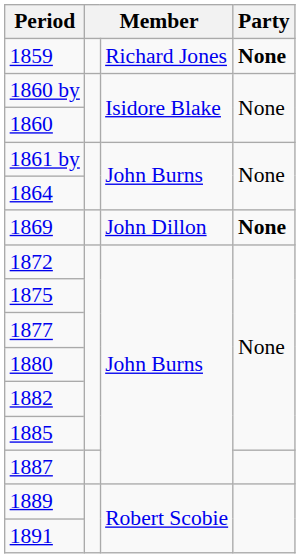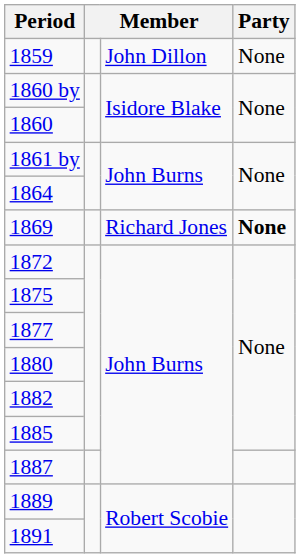 <table class="wikitable">
 <tr>
 <th>Period</th>
 <th colspan="2">Member</th>
 <th>Party</th>
 </tr>
 <tr>
 <td><a href='#'>1859</a></td>
 <td> </td>
-<td><a href='#'>Richard Jones</a></td>
-<td><strong>None</strong></td>
+<td><a href='#'>John Dillon</a></td>
+<td>None</td>
 </tr>
 <tr>
 <td><a href='#'>1860 by</a></td>
 <td rowspan="2" > </td>
 <td rowspan="2"><a href='#'>Isidore Blake</a></td>
 <td rowspan="2">None</td>
 </tr>
 <tr>
 <td><a href='#'>1860</a></td>
 </tr>
 <tr>
 <td><a href='#'>1861 by</a></td>
 <td rowspan="2" > </td>
 <td rowspan="2"><a href='#'>John Burns</a></td>
 <td rowspan="2">None</td>
 </tr>
 <tr>
 <td><a href='#'>1864</a></td>
 </tr>
 <tr>
 <td><a href='#'>1869</a></td>
 <td> </td>
-<td><a href='#'>John Dillon</a></td>
+<td><a href='#'>Richard Jones</a></td>
 <td><strong>None</strong></td>
 </tr>
 <tr>
 <td><a href='#'>1872</a></td>
 <td rowspan="6" > </td>
 <td rowspan="7"><a href='#'>John Burns</a></td>
 <td rowspan="6">None</td>
 </tr>
 <tr>
 <td><a href='#'>1875</a></td>
 </tr>
 <tr>
 <td><a href='#'>1877</a></td>
 </tr>
 <tr>
 <td><a href='#'>1880</a></td>
 </tr>
 <tr>
 <td><a href='#'>1882</a></td>
 </tr>
 <tr>
 <td><a href='#'>1885</a></td>
 </tr>
 <tr>
 <td><a href='#'>1887</a></td>
 <td> </td>
 <td></td>
 </tr>
 <tr>
 <td><a href='#'>1889</a></td>
 <td rowspan="2" > </td>
 <td rowspan="2"><a href='#'>Robert Scobie</a></td>
 <td rowspan="2"></td>
 </tr>
 <tr>
 <td><a href='#'>1891</a></td>
 </tr>
 </table>
